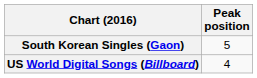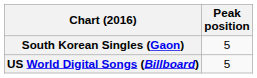 <table class="wikitable plainrowheaders" style="text-align:center;">
 <tr>
 <th>Chart (2016)</th>
 <th>Peak<br>position</th>
 </tr>
 <tr>
 <th scope=row>South Korean Singles (<a href='#'>Gaon</a>)</th>
 <td>5</td>
 </tr>
 <tr>
 <th scope=row>US <a href='#'>World Digital Songs</a> (<em><a href='#'>Billboard</a></em>)</th>
-<td>4</td>
+<td>5</td>
 </tr>
 </table>
